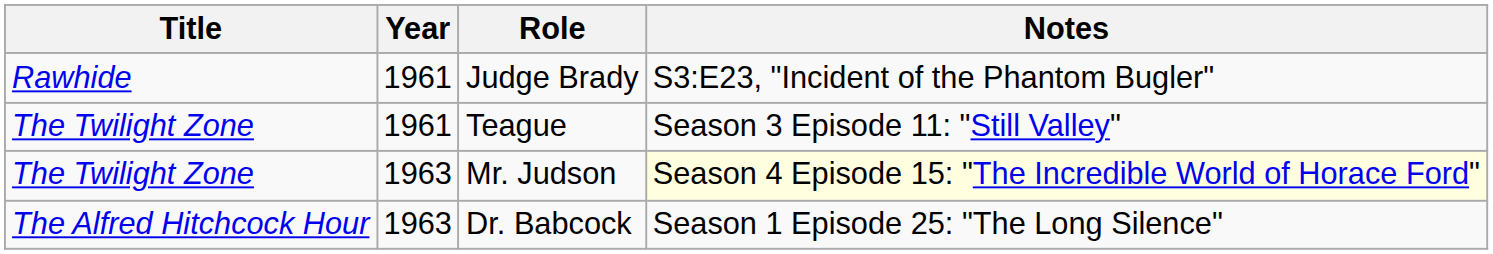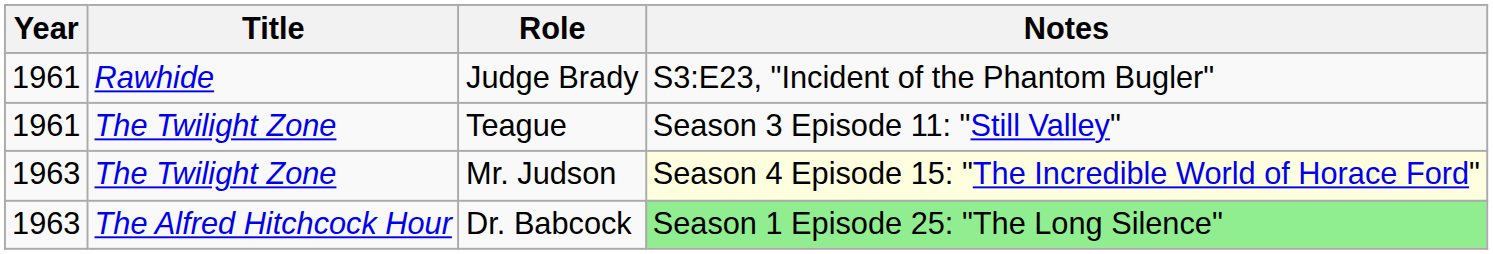 <table class="wikitable">
 <tr>
+<th>Year</th>
 <th>Title</th>
-<th>Year</th>
 <th>Role</th>
 <th>Notes</th>
 </tr>
 <tr>
+<td>1961</td>
 <td><em><a href='#'>Rawhide</a></em></td>
-<td>1961</td>
 <td>Judge Brady</td>
 <td>S3:E23, "Incident of the Phantom Bugler"</td>
 </tr>
 <tr>
+<td>1961</td>
 <td><em><a href='#'>The Twilight Zone</a></em></td>
-<td>1961</td>
 <td>Teague</td>
 <td>Season 3 Episode 11: "<a href='#'>Still Valley</a>"</td>
 </tr>
 <tr>
+<td>1963</td>
 <td><em><a href='#'>The Twilight Zone</a></em></td>
-<td>1963</td>
 <td>Mr. Judson</td>
 <td style="background: lightyellow;">Season 4 Episode 15: "<a href='#'>The Incredible World of Horace Ford</a>"</td>
 </tr>
 <tr>
+<td>1963</td>
 <td><em><a href='#'>The Alfred Hitchcock Hour</a></em></td>
-<td>1963</td>
 <td>Dr. Babcock</td>
-<td>Season 1 Episode 25: "The Long Silence"</td>
+<td style="background: lightgreen;">Season 1 Episode 25: "The Long Silence"</td>
 </tr>
 </table>
